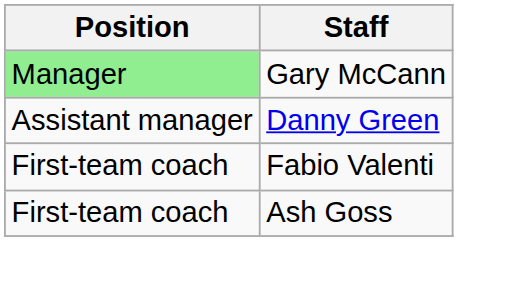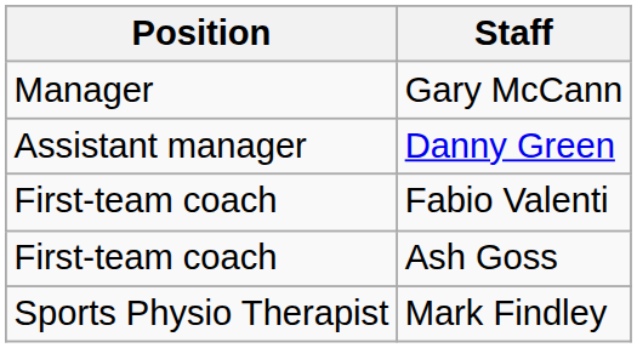 <table class=wikitable>
 <tr>
 <th>Position</th>
 <th>Staff</th>
 </tr>
 <tr>
-<td style="background: lightgreen;">Manager</td>
+<td>Manager</td>
 <td> Gary McCann</td>
 </tr>
 <tr>
 <td>Assistant manager</td>
 <td> <a href='#'>Danny Green</a></td>
 </tr>
 <tr>
 <td>First-team coach</td>
 <td> Fabio Valenti</td>
 </tr>
 <tr>
 <td>First-team coach</td>
 <td> Ash Goss</td>
 </tr>
+<tr>
+<td>Sports Physio Therapist</td>
+<td> Mark Findley</td>
+</tr>
 </table>
